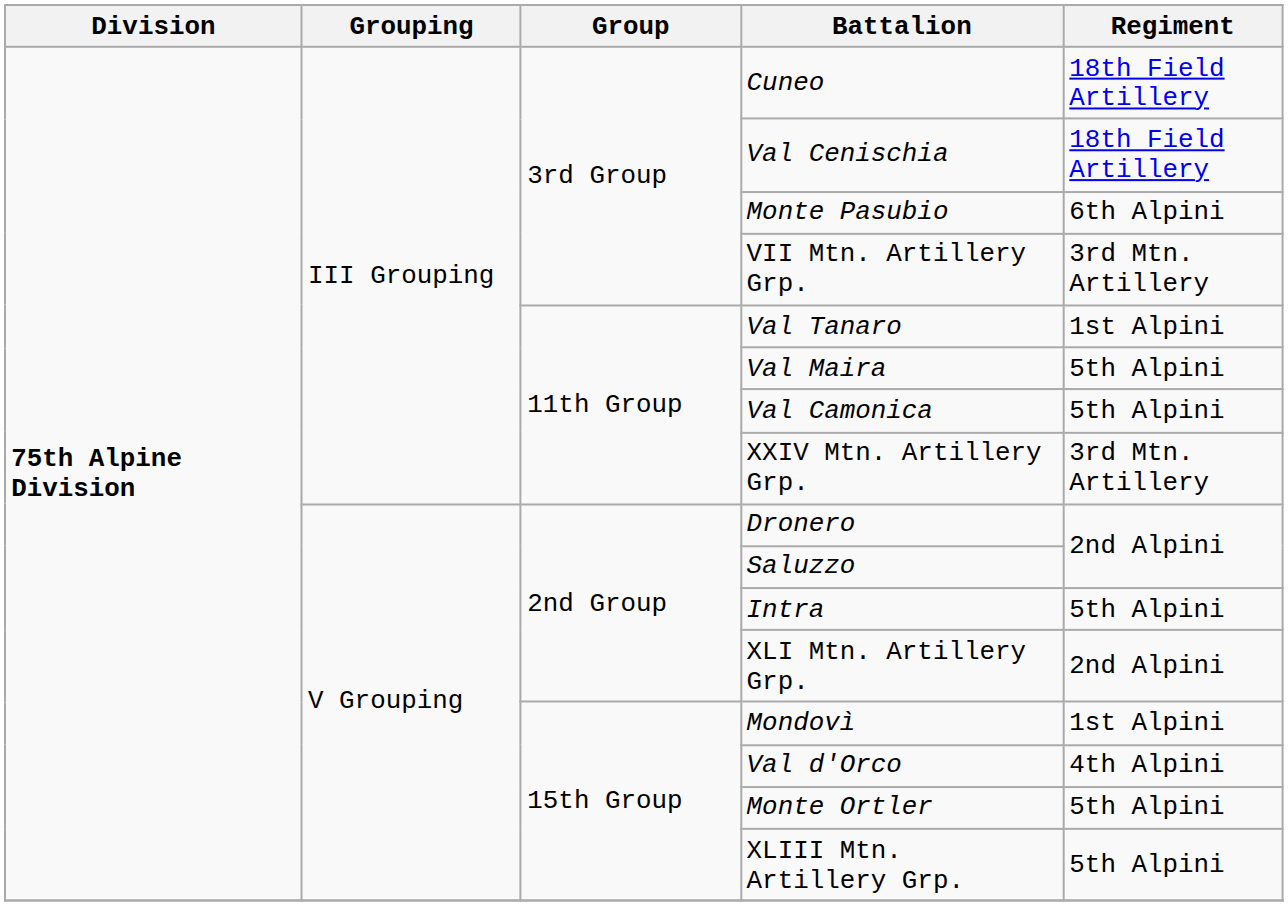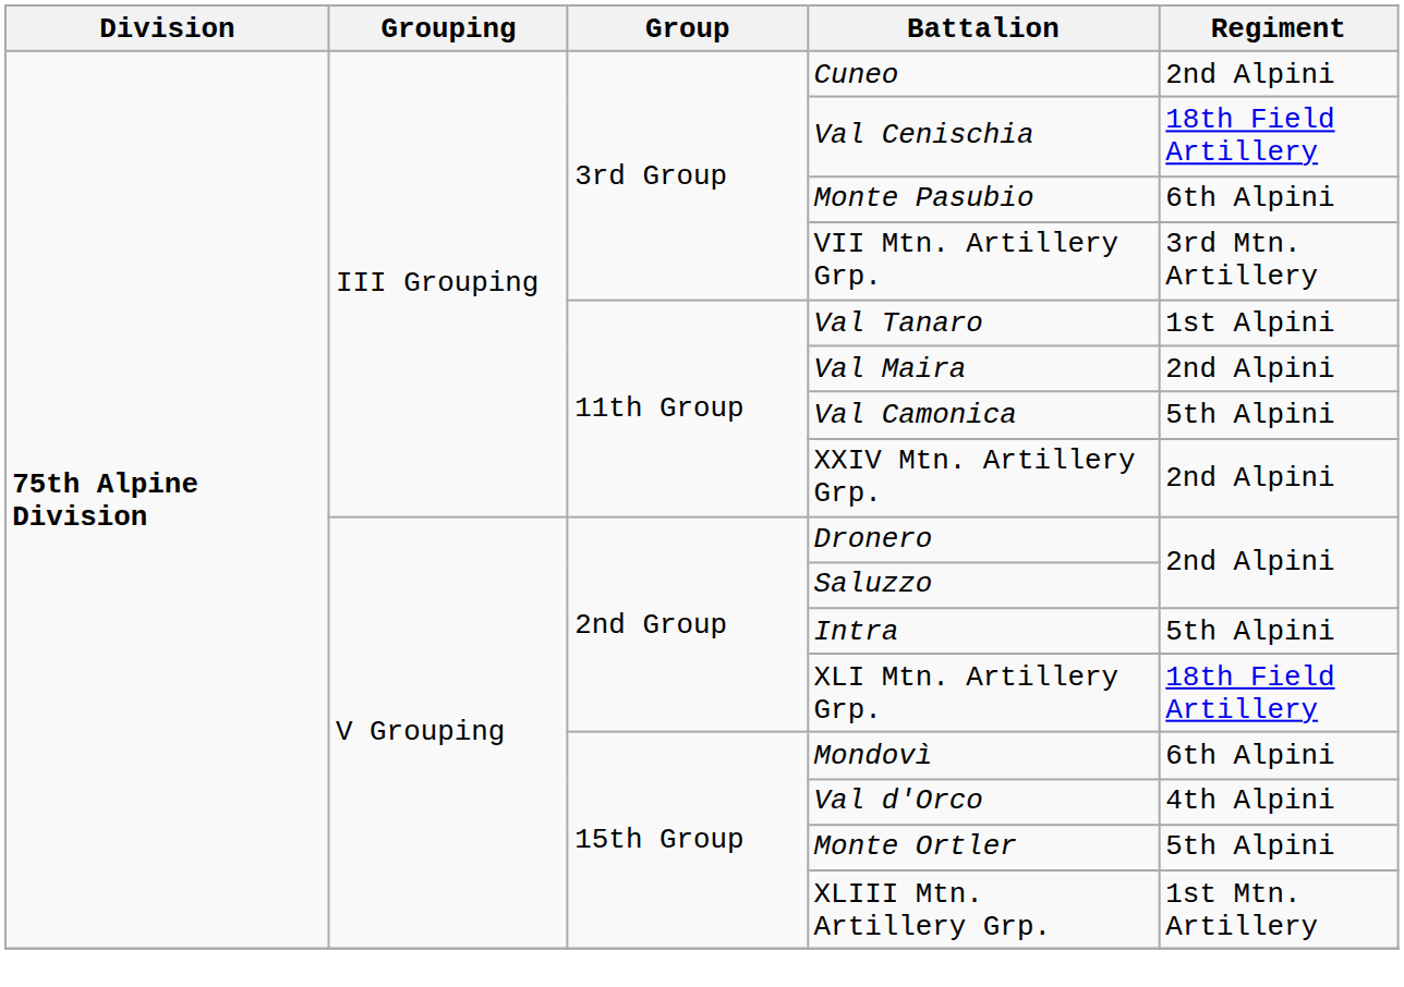 <table class="wikitable">
 <tr>
 <th>Division</th>
 <th>Grouping</th>
 <th>Group</th>
 <th>Battalion</th>
 <th>Regiment</th>
 </tr>
 <tr>
 <td rowspan="16" colspan="1" style="text-align: left; width: 11em;"><strong>75th Alpine Division</strong></td>
 <td rowspan="8" colspan="1" style="text-align: left; width: 8em;">III Grouping</td>
 <td rowspan="4" colspan="1" style="text-align: left; width: 8em;">3rd Group</td>
 <td rowspan="1" colspan="1" style="text-align: left; width: 12em;"> <em>Cuneo</em></td>
-<td rowspan="1" colspan="1" style="text-align: left;"><a href='#'>18th Field Artillery</a></td>
+<td rowspan="1" colspan="1" style="text-align: left; width: 8em;">2nd Alpini</td>
 </tr>
 <tr>
 <td rowspan="1" colspan="1" style="text-align: left;"> <em>Val Cenischia</em></td>
 <td rowspan="1" colspan="1" style="text-align: left;"><a href='#'>18th Field Artillery</a></td>
 </tr>
 <tr>
 <td rowspan="1" colspan="1" style="text-align: left;"> <em>Monte Pasubio</em></td>
 <td rowspan="1" colspan="1" style="text-align: left;">6th Alpini</td>
 </tr>
 <tr>
 <td rowspan="1" colspan="1" style="text-align: left;"> VII Mtn. Artillery Grp.</td>
 <td rowspan="1" colspan="1" style="text-align: left;">3rd Mtn. Artillery</td>
 </tr>
 <tr>
 <td rowspan="4" colspan="1" style="text-align: left;">11th Group</td>
 <td rowspan="1" colspan="1" style="text-align: left;"> <em>Val Tanaro</em></td>
 <td rowspan="1" colspan="1" style="text-align: left;">1st Alpini</td>
 </tr>
 <tr>
 <td rowspan="1" colspan="1" style="text-align: left;"> <em>Val Maira</em></td>
-<td rowspan="1" colspan="1" style="text-align: left;">5th Alpini</td>
+<td rowspan="1" colspan="1" style="text-align: left;">2nd Alpini</td>
 </tr>
 <tr>
 <td rowspan="1" colspan="1" style="text-align: left;"> <em>Val Camonica</em></td>
 <td rowspan="1" colspan="1" style="text-align: left;">5th Alpini</td>
 </tr>
 <tr>
 <td rowspan="1" colspan="1" style="text-align: left;"> XXIV Mtn. Artillery Grp.</td>
-<td rowspan="1" colspan="1" style="text-align: left;">3rd Mtn. Artillery</td>
+<td rowspan="1" colspan="1" style="text-align: left; width: 8em;">2nd Alpini</td>
 </tr>
 <tr>
 <td rowspan="8" colspan="1" style="text-align: left;">V Grouping</td>
 <td rowspan="4" colspan="1" style="text-align: left;">2nd Group</td>
 <td rowspan="1" colspan="1" style="text-align: left;"> <em>Dronero</em></td>
 <td rowspan="2" colspan="1" style="text-align: left;">2nd Alpini</td>
 </tr>
 <tr>
 <td rowspan="1" colspan="1" style="text-align: left;"> <em>Saluzzo</em></td>
 </tr>
 <tr>
 <td rowspan="1" colspan="1" style="text-align: left;"> <em>Intra</em></td>
 <td rowspan="1" colspan="1" style="text-align: left;">5th Alpini</td>
 </tr>
 <tr>
 <td rowspan="1" colspan="1" style="text-align: left;"> XLI Mtn. Artillery Grp.</td>
-<td rowspan="1" colspan="1" style="text-align: left; width: 8em;">2nd Alpini</td>
+<td rowspan="1" colspan="1" style="text-align: left;"><a href='#'>18th Field Artillery</a></td>
 </tr>
 <tr>
 <td rowspan="4" colspan="1" style="text-align: left;">15th Group</td>
 <td rowspan="1" colspan="1" style="text-align: left;"> <em>Mondovì</em></td>
-<td rowspan="1" colspan="1" style="text-align: left;">1st Alpini</td>
+<td rowspan="1" colspan="1" style="text-align: left;">6th Alpini</td>
 </tr>
 <tr>
 <td rowspan="1" colspan="1" style="text-align: left;"> <em>Val d'Orco</em></td>
 <td rowspan="1" colspan="1" style="text-align: left;">4th Alpini</td>
 </tr>
 <tr>
 <td rowspan="1" colspan="1" style="text-align: left;"> <em>Monte Ortler</em></td>
 <td rowspan="1" colspan="1" style="text-align: left;">5th Alpini</td>
 </tr>
 <tr>
 <td rowspan="1" colspan="1" style="text-align: left;"> XLIII Mtn. Artillery Grp.</td>
-<td rowspan="1" colspan="1" style="text-align: left;">5th Alpini</td>
+<td rowspan="1" colspan="1" style="text-align: left;">1st Mtn. Artillery</td>
 </tr>
 <tr>
 </tr>
 </table>
